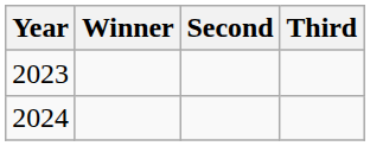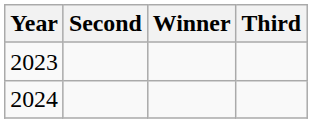 <table class="wikitable">
 <tr>
 <th>Year</th>
+<th>Second</th>
 <th>Winner</th>
-<th>Second</th>
 <th>Third</th>
 </tr>
 <tr>
 <td>2023</td>
 <td></td>
 <td></td>
 <td></td>
 </tr>
 <tr>
 <td>2024</td>
 <td></td>
 <td></td>
 <td></td>
 </tr>
 </table>
